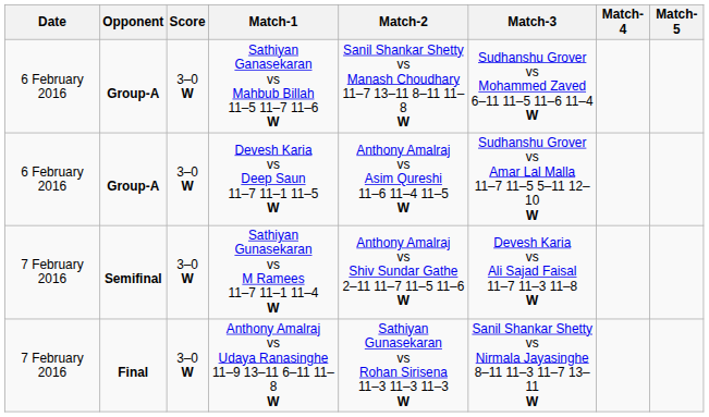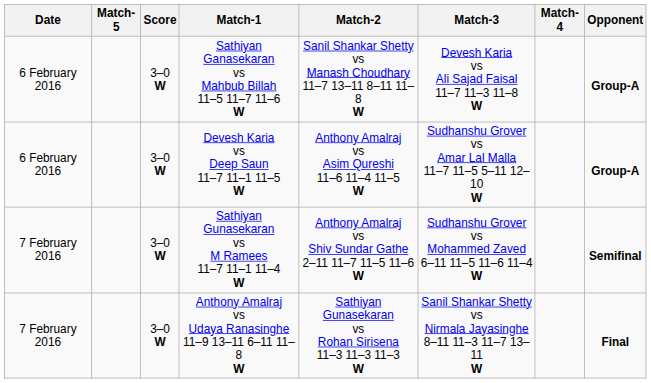 <table -align=center class="wikitable" border="1" style="text-align:center;">
 <tr>
 <th>Date</th>
-<th>Opponent</th>
+<th>Match-5</th>
 <th>Score</th>
 <th>Match-1</th>
 <th>Match-2</th>
 <th>Match-3</th>
 <th>Match-4</th>
-<th>Match-5</th>
+<th>Opponent</th>
 </tr>
 <tr align=center>
 <td>6 February 2016</td>
-<td><br><strong>Group-A</strong></td>
+<td></td>
 <td>3–0<br><strong>W</strong></td>
 <td><a href='#'>Sathiyan Ganasekaran</a><br>vs<br><a href='#'>Mahbub Billah</a><br>11–5 11–7 11–6<br><strong> W </strong></td>
 <td><a href='#'>Sanil Shankar Shetty</a><br>vs<br><a href='#'>Manash Choudhary</a><br>11–7 13–11 8–11 11–8<br><strong> W</strong></td>
-<td><a href='#'>Sudhanshu Grover</a><br>vs<br><a href='#'>Mohammed Zaved</a><br>6–11 11–5 11–6 11–4<br><strong> W </strong></td>
+<td><a href='#'>Devesh Karia</a><br>vs<br><a href='#'>Ali Sajad Faisal</a><br>11–7 11–3 11–8<br><strong>W</strong></td>
 <td></td>
-<td></td>
+<td><br><strong>Group-A</strong></td>
 </tr>
 <tr align=center>
 <td>6 February 2016</td>
-<td><br><strong>Group-A</strong></td>
+<td></td>
 <td>3–0<br><strong>W</strong></td>
 <td><a href='#'>Devesh Karia</a><br>vs<br><a href='#'>Deep Saun</a><br>11–7 11–1 11–5<br><strong>  W </strong></td>
 <td><a href='#'>Anthony Amalraj</a><br>vs<br><a href='#'>Asim Qureshi</a><br>11–6 11–4 11–5<br><strong>W</strong></td>
 <td><a href='#'>Sudhanshu Grover</a><br>vs<br><a href='#'>Amar Lal Malla</a><br>11–7 11–5 5–11 12–10<br><strong>  W </strong></td>
 <td></td>
-<td></td>
+<td><br><strong>Group-A</strong></td>
 </tr>
 <tr>
 <td>7 February 2016</td>
-<td><br><strong>Semifinal</strong></td>
+<td></td>
 <td>3–0<br><strong>W</strong></td>
 <td><a href='#'>Sathiyan Gunasekaran</a><br>vs<br><a href='#'>M Ramees</a><br>11–7 11–1 11–4<br><strong>W</strong></td>
 <td><a href='#'>Anthony Amalraj</a><br>vs<br><a href='#'>Shiv Sundar Gathe</a><br>2–11 11–7 11–5 11–6<br><strong> W </strong></td>
-<td><a href='#'>Devesh Karia</a><br>vs<br><a href='#'>Ali Sajad Faisal</a><br>11–7 11–3 11–8<br><strong>W</strong></td>
+<td><a href='#'>Sudhanshu Grover</a><br>vs<br><a href='#'>Mohammed Zaved</a><br>6–11 11–5 11–6 11–4<br><strong> W </strong></td>
 <td></td>
-<td></td>
+<td><br><strong>Semifinal</strong></td>
 </tr>
 <tr>
 <td>7 February 2016</td>
-<td><br><strong>Final</strong></td>
+<td></td>
 <td>3–0<br><strong>W</strong><br></td>
 <td><a href='#'>Anthony Amalraj</a><br>vs<br><a href='#'>Udaya Ranasinghe</a><br>11–9 13–11 6–11 11–8<br><strong>W</strong></td>
 <td><a href='#'>Sathiyan Gunasekaran</a><br>vs<br><a href='#'>Rohan Sirisena</a><br>11–3 11–3 11–3<br><strong>W</strong></td>
 <td><a href='#'>Sanil Shankar Shetty</a><br>vs<br><a href='#'>Nirmala Jayasinghe</a><br>8–11 11–3 11–7 13–11<br><strong>W</strong></td>
 <td></td>
-<td></td>
+<td><br><strong>Final</strong></td>
 </tr>
 </table>
